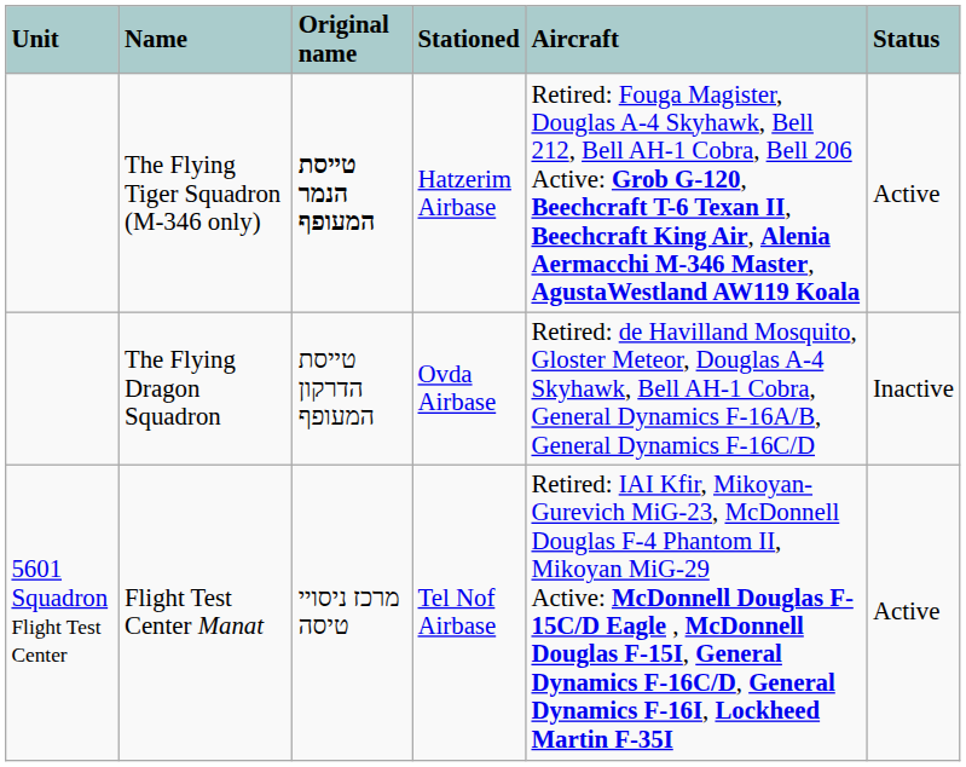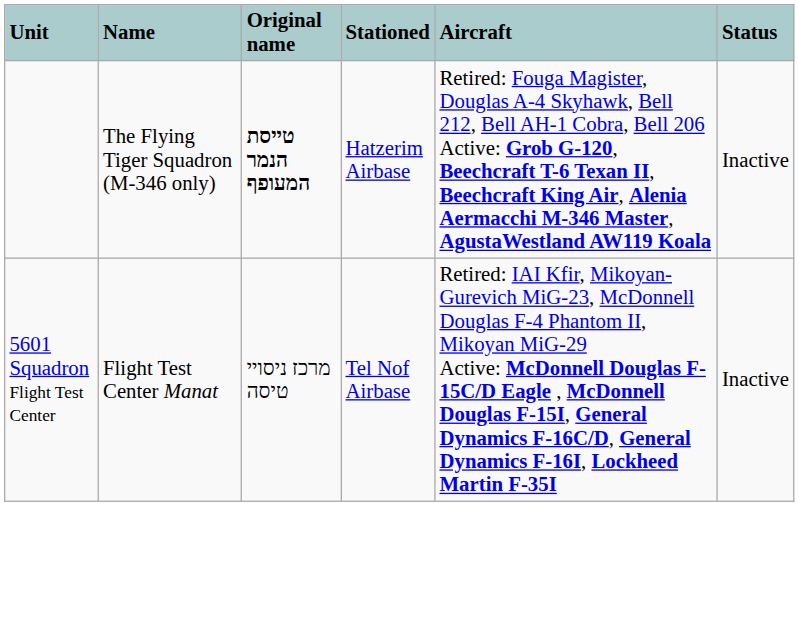 <table class="wikitable">
 <tr>
 <th style="text-align: left; background: #aacccc;" width="12%">Unit</th>
 <th style="text-align: left; background: #aacccc;" width="20%">Name</th>
 <th style="text-align: left; background: #aacccc;" width="13%">Original name</th>
 <th style="text-align: left; background: #aacccc;" width="11%">Stationed</th>
 <th style="text-align: left; background: #aacccc;" width="40%">Aircraft</th>
 <th style="text-align: left; background: #aacccc;" width="5%">Status</th>
 </tr>
 <tr ---->
 <td></td>
 <td>The Flying Tiger Squadron<br>(M-346 only)</td>
 <td><strong>טייסת הנמר המעופף</strong></td>
 <td><a href='#'>Hatzerim Airbase</a></td>
 <td>Retired: <a href='#'>Fouga Magister</a>, <a href='#'>Douglas A-4 Skyhawk</a>, <a href='#'>Bell 212</a>, <a href='#'>Bell AH-1 Cobra</a>, <a href='#'>Bell 206</a><br>Active: <strong><a href='#'>Grob G-120</a></strong>, <strong><a href='#'>Beechcraft T-6 Texan II</a></strong>, <strong><a href='#'>Beechcraft King Air</a></strong>, <strong><a href='#'>Alenia Aermacchi M-346 Master</a></strong>, <strong><a href='#'>AgustaWestland AW119 Koala</a></strong></td>
-<td><span>Active</span></td>
-</tr>
-<tr ---->
-<td></td>
-<td>The Flying Dragon Squadron</td>
-<td>טייסת הדרקון המעופף</td>
-<td><a href='#'>Ovda Airbase</a></td>
-<td>Retired: <a href='#'>de Havilland Mosquito</a>, <a href='#'>Gloster Meteor</a>, <a href='#'>Douglas A-4 Skyhawk</a>, <a href='#'>Bell AH-1 Cobra</a>, <a href='#'>General Dynamics F-16A/B</a>, <a href='#'>General Dynamics F-16C/D</a></td>
 <td><span>Inactive</span></td>
 </tr>
 <tr ---->
 <td><div><a href='#'>5601 Squadron</a><br><small>Flight Test Center</small></div></td>
 <td>Flight Test Center <em>Manat</em></td>
 <td>מרכז ניסויי טיסה</td>
 <td><a href='#'>Tel Nof Airbase</a></td>
 <td>Retired: <a href='#'>IAI Kfir</a>, <a href='#'>Mikoyan-Gurevich MiG-23</a>, <a href='#'>McDonnell Douglas F-4 Phantom II</a>, <a href='#'>Mikoyan MiG-29</a><br> Active: <strong><a href='#'>McDonnell Douglas F-15C/D Eagle</a></strong> , <strong><a href='#'>McDonnell Douglas F-15I</a></strong>, <strong><a href='#'>General Dynamics F-16C/D</a></strong>, <strong><a href='#'>General Dynamics F-16I</a></strong>, <strong><a href='#'>Lockheed Martin F-35I</a></strong></td>
-<td><span>Active</span></td>
+<td><span>Inactive</span></td>
 </tr>
 </table>
